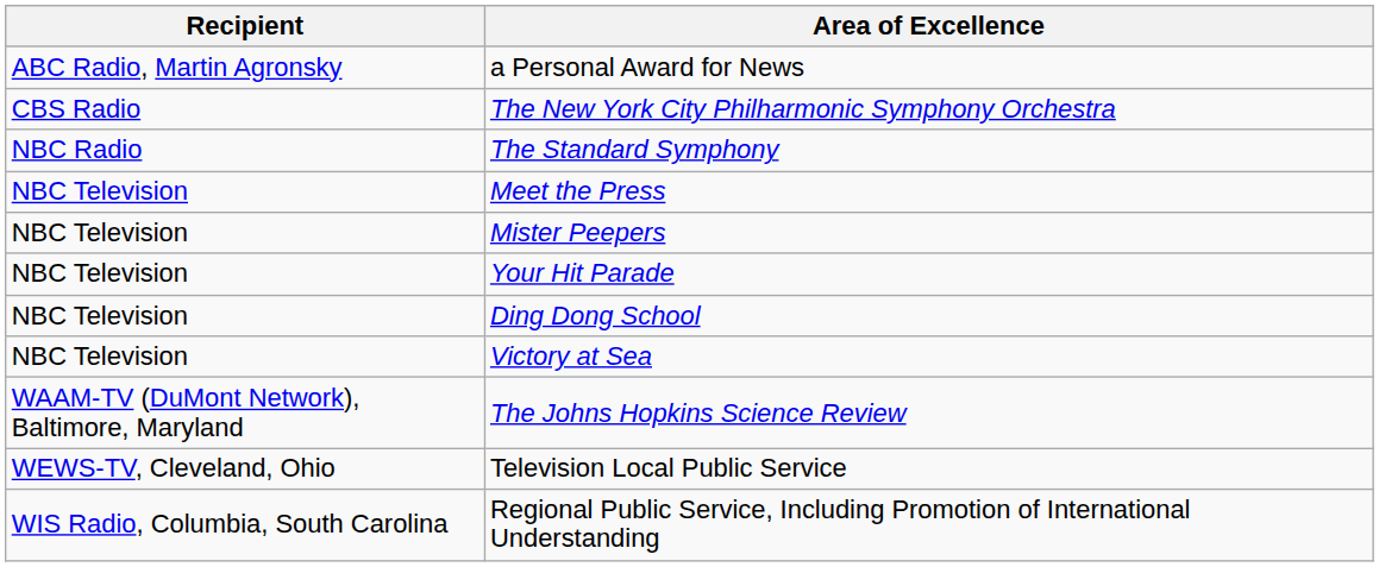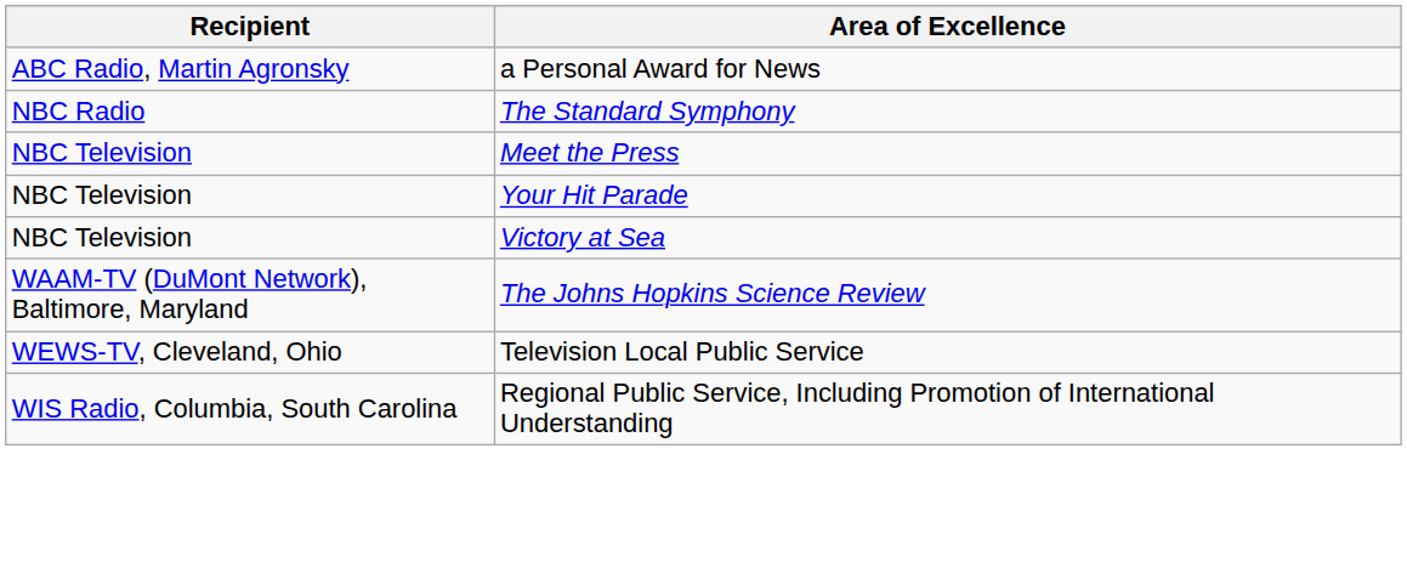 <table class="wikitable" style="width:95%">
 <tr bgcolor="#CCCCCC">
 <th width=35%>Recipient</th>
 <th width=65%>Area of Excellence</th>
 </tr>
 <tr>
 <td rowspan="1"><a href='#'>ABC Radio</a>, <a href='#'>Martin Agronsky</a></td>
 <td>a Personal Award for News</td>
-</tr>
-<tr>
-<td rowspan="1"><a href='#'>CBS Radio</a></td>
-<td><em><a href='#'>The New York City Philharmonic Symphony Orchestra</a></em></td>
 </tr>
 <tr>
 <td rowspan="1"><a href='#'>NBC Radio</a></td>
 <td><em><a href='#'>The Standard Symphony</a></em></td>
 </tr>
 <tr>
 <td rowspan="1"><a href='#'>NBC Television</a></td>
 <td><em><a href='#'>Meet the Press</a></em></td>
 </tr>
 <tr>
 <td rowspan="1">NBC Television</td>
-<td><em><a href='#'>Mister Peepers</a></em></td>
-</tr>
-<tr>
-<td rowspan="1">NBC Television</td>
 <td><em><a href='#'>Your Hit Parade</a></em></td>
-</tr>
-<tr>
-<td rowspan="1">NBC Television</td>
-<td><em><a href='#'>Ding Dong School</a></em></td>
 </tr>
 <tr>
 <td rowspan="1">NBC Television</td>
 <td><em><a href='#'>Victory at Sea</a></em></td>
 </tr>
 <tr>
 <td rowspan="1"><a href='#'>WAAM-TV</a> (<a href='#'>DuMont Network</a>), Baltimore, Maryland</td>
 <td><em><a href='#'>The Johns Hopkins Science Review</a></em></td>
 </tr>
 <tr>
 <td rowspan="1"><a href='#'>WEWS-TV</a>, Cleveland, Ohio</td>
 <td>Television Local Public Service</td>
 </tr>
 <tr>
 <td rowspan="1"><a href='#'>WIS Radio</a>, Columbia, South Carolina</td>
 <td>Regional Public Service, Including Promotion of International Understanding</td>
 </tr>
 </table>
